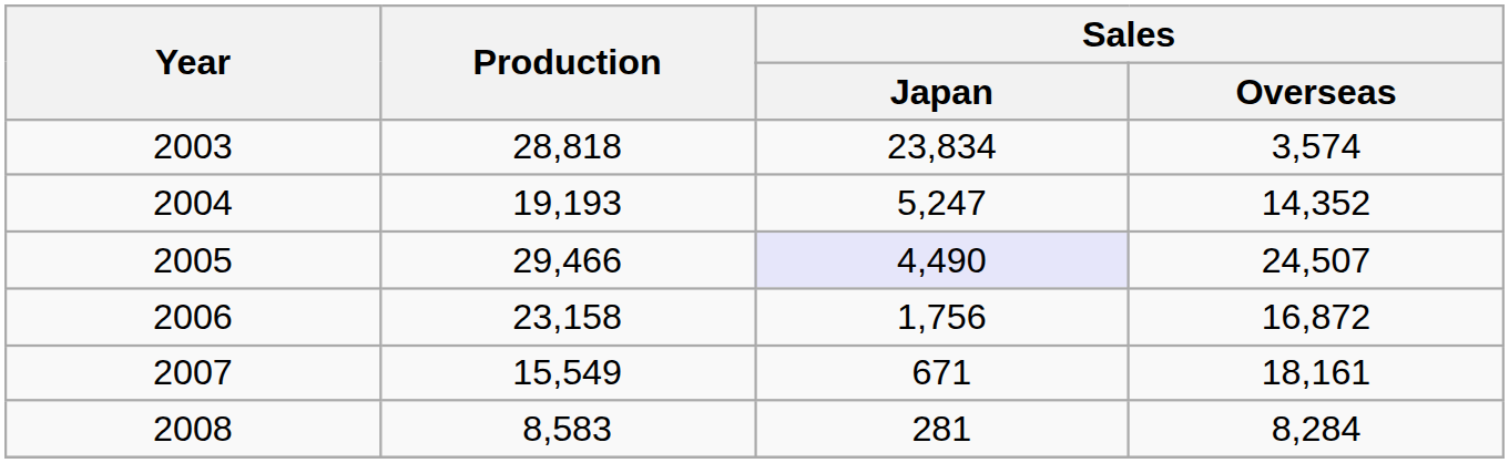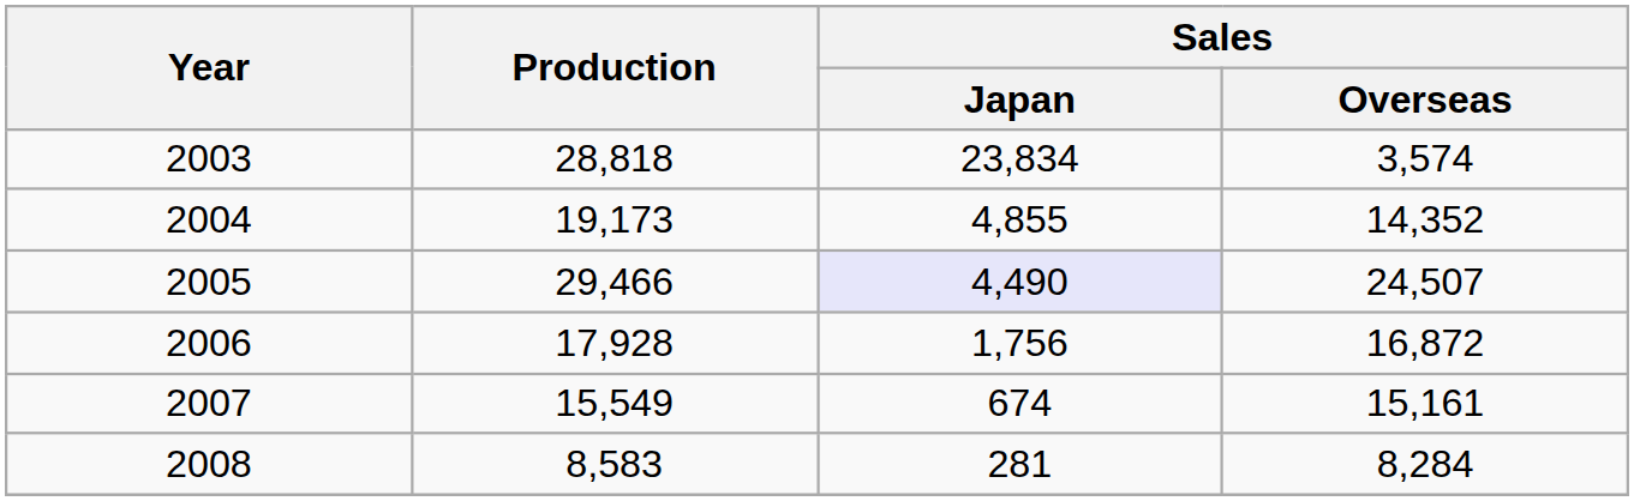 <table class="wikitable" style="font-size:90%; text-align:center">
 <tr>
 <th style="width:10em" rowspan=2>Year</th>
 <th style="width:10em" rowspan=2>Production</th>
 <th style="width:20em" colspan=2>Sales</th>
 </tr>
 <tr>
 <th style="width:10em">Japan</th>
 <th style="width:10em">Overseas</th>
 </tr>
 <tr>
 <td>2003</td>
 <td>28,818</td>
 <td>23,834</td>
 <td>3,574</td>
 </tr>
 <tr>
 <td>2004</td>
-<td>19,193</td>
-<td>5,247</td>
+<td>19,173</td>
+<td>4,855</td>
 <td>14,352</td>
 </tr>
 <tr>
 <td>2005</td>
 <td>29,466</td>
 <td style="background: lavender;">4,490</td>
 <td>24,507</td>
 </tr>
 <tr>
 <td>2006</td>
-<td>23,158</td>
+<td>17,928</td>
 <td>1,756</td>
 <td>16,872</td>
 </tr>
 <tr>
 <td>2007</td>
 <td>15,549</td>
-<td>671</td>
-<td>18,161</td>
+<td>674</td>
+<td>15,161</td>
 </tr>
 <tr>
 <td>2008</td>
 <td>8,583</td>
 <td>281</td>
 <td>8,284</td>
 </tr>
 <tr>
 </tr>
 </table>
